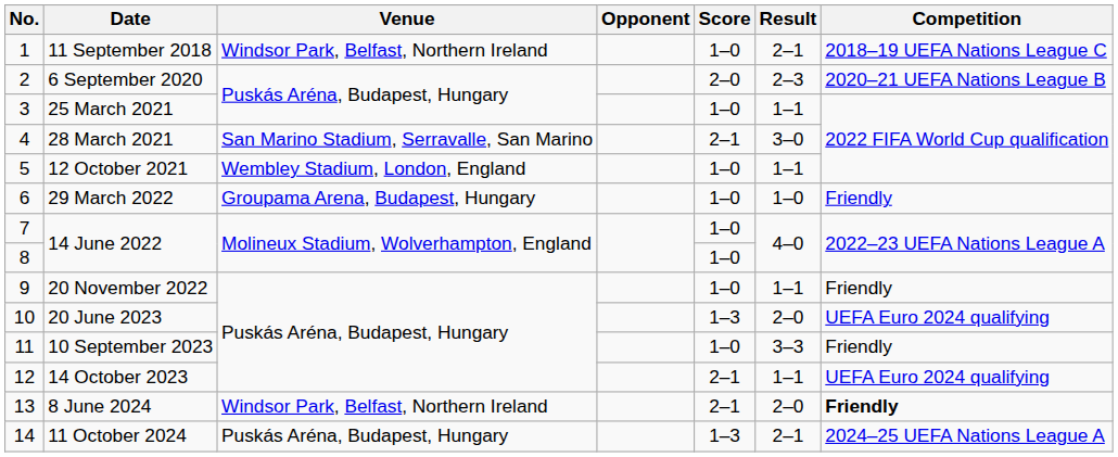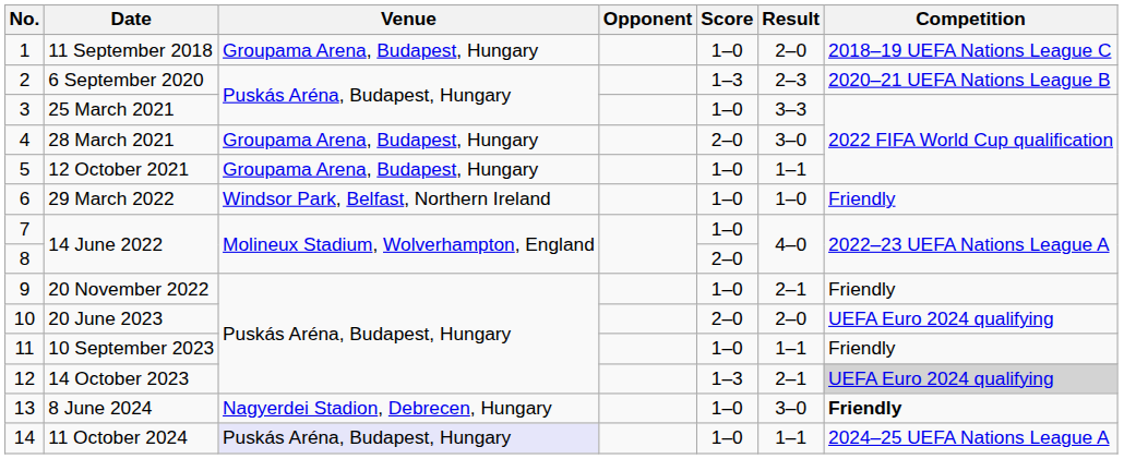 <table class="wikitable sortable">
 <tr>
 <th scope="col">No.</th>
 <th scope="col">Date</th>
 <th scope="col">Venue</th>
 <th scope="col">Opponent</th>
 <th scope="col">Score</th>
 <th scope="col">Result</th>
 <th scope="col">Competition</th>
 </tr>
 <tr>
 <td align="center">1</td>
 <td>11 September 2018</td>
-<td><a href='#'>Windsor Park</a>, <a href='#'>Belfast</a>, Northern Ireland</td>
+<td><a href='#'>Groupama Arena</a>, <a href='#'>Budapest</a>, Hungary</td>
 <td></td>
 <td align="center">1–0</td>
-<td align="center">2–1</td>
+<td align="center">2–0</td>
 <td><a href='#'>2018–19 UEFA Nations League C</a></td>
 </tr>
 <tr>
 <td align="center">2</td>
 <td>6 September 2020</td>
 <td rowspan=2><a href='#'>Puskás Aréna</a>, Budapest, Hungary</td>
 <td></td>
-<td align="center">2–0</td>
+<td align="center">1–3</td>
 <td align="center">2–3</td>
 <td><a href='#'>2020–21 UEFA Nations League B</a></td>
 </tr>
 <tr>
 <td align="center">3</td>
 <td>25 March 2021</td>
 <td></td>
 <td align="center">1–0</td>
-<td align="center">1–1</td>
+<td align="center">3–3</td>
 <td rowspan=3><a href='#'>2022 FIFA World Cup qualification</a></td>
 </tr>
 <tr>
 <td align="center">4</td>
 <td>28 March 2021</td>
-<td><a href='#'>San Marino Stadium</a>, <a href='#'>Serravalle</a>, San Marino</td>
+<td><a href='#'>Groupama Arena</a>, <a href='#'>Budapest</a>, Hungary</td>
 <td></td>
-<td align="center">2–1</td>
+<td align="center">2–0</td>
 <td align="center">3–0</td>
 </tr>
 <tr>
 <td align="center">5</td>
 <td>12 October 2021</td>
-<td><a href='#'>Wembley Stadium</a>, <a href='#'>London</a>, England</td>
+<td><a href='#'>Groupama Arena</a>, <a href='#'>Budapest</a>, Hungary</td>
 <td></td>
 <td align="center">1–0</td>
 <td align="center">1–1</td>
 </tr>
 <tr>
 <td align="center">6</td>
 <td>29 March 2022</td>
-<td><a href='#'>Groupama Arena</a>, <a href='#'>Budapest</a>, Hungary</td>
+<td><a href='#'>Windsor Park</a>, <a href='#'>Belfast</a>, Northern Ireland</td>
 <td></td>
 <td align="center">1–0</td>
 <td align="center">1–0</td>
 <td><a href='#'>Friendly</a></td>
 </tr>
 <tr>
 <td align="center">7</td>
 <td rowspan=2>14 June 2022</td>
 <td rowspan=2><a href='#'>Molineux Stadium</a>, <a href='#'>Wolverhampton</a>, England</td>
 <td rowspan=2></td>
 <td align="center">1–0</td>
 <td align="center" rowspan=2>4–0</td>
 <td rowspan=2><a href='#'>2022–23 UEFA Nations League A</a></td>
 </tr>
 <tr>
 <td align="center">8</td>
-<td align="center">1–0</td>
+<td align="center">2–0</td>
 </tr>
 <tr>
 <td align="center">9</td>
 <td>20 November 2022</td>
 <td rowspan=4>Puskás Aréna, Budapest, Hungary</td>
 <td></td>
 <td align="center">1–0</td>
-<td align="center">1–1</td>
+<td align="center">2–1</td>
 <td>Friendly</td>
 </tr>
 <tr>
 <td align="center">10</td>
 <td>20 June 2023</td>
 <td></td>
-<td align="center">1–3</td>
+<td align="center">2–0</td>
 <td align="center">2–0</td>
 <td><a href='#'>UEFA Euro 2024 qualifying</a></td>
 </tr>
 <tr>
 <td align="center">11</td>
 <td>10 September 2023</td>
 <td></td>
 <td align="center">1–0</td>
-<td align="center">3–3</td>
+<td align="center">1–1</td>
 <td>Friendly</td>
 </tr>
 <tr>
 <td align="center">12</td>
 <td>14 October 2023</td>
 <td></td>
+<td align="center">1–3</td>
 <td align="center">2–1</td>
-<td align="center">1–1</td>
-<td><a href='#'>UEFA Euro 2024 qualifying</a></td>
+<td style="background: lightgrey;"><a href='#'>UEFA Euro 2024 qualifying</a></td>
 </tr>
 <tr>
 <td align="center">13</td>
 <td>8 June 2024</td>
-<td><a href='#'>Windsor Park</a>, <a href='#'>Belfast</a>, Northern Ireland</td>
+<td><a href='#'>Nagyerdei Stadion</a>, <a href='#'>Debrecen</a>, Hungary</td>
 <td></td>
-<td align="center">2–1</td>
-<td align="center">2–0</td>
+<td align="center">1–0</td>
+<td align="center">3–0</td>
 <td><strong>Friendly</strong></td>
 </tr>
 <tr>
 <td align="center">14</td>
 <td>11 October 2024</td>
-<td>Puskás Aréna, Budapest, Hungary</td>
+<td style="background: lavender;">Puskás Aréna, Budapest, Hungary</td>
 <td></td>
-<td align="center">1–3</td>
-<td align="center">2–1</td>
+<td align="center">1–0</td>
+<td align="center">1–1</td>
 <td><a href='#'>2024–25 UEFA Nations League A</a></td>
 </tr>
 </table>
